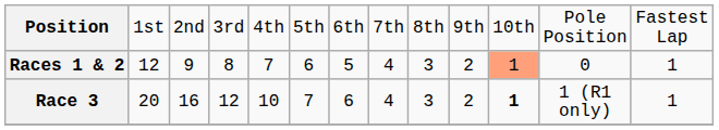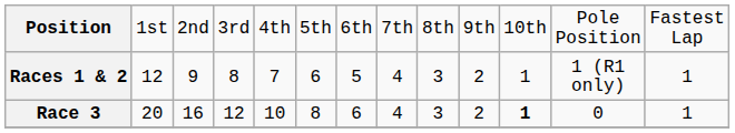 <table class="wikitable" style="font-size:85%; text-align:center">
 <tr>
 <th>Position</th>
 <td>1st</td>
 <td>2nd</td>
 <td>3rd</td>
 <td>4th</td>
 <td>5th</td>
 <td>6th</td>
 <td>7th</td>
 <td>8th</td>
 <td>9th</td>
 <td>10th</td>
 <td>Pole<br>Position</td>
 <td>Fastest<br>Lap</td>
 </tr>
 <tr>
 <th>Races 1 & 2</th>
 <td>12</td>
 <td>9</td>
 <td>8</td>
 <td>7</td>
 <td>6</td>
 <td>5</td>
 <td>4</td>
 <td>3</td>
 <td>2</td>
-<td style="background: lightsalmon;">1</td>
-<td>0</td>
+<td>1</td>
+<td>1 (R1<br>only)</td>
 <td>1</td>
 </tr>
 <tr>
 <th>Race 3</th>
 <td>20</td>
 <td>16</td>
 <td>12</td>
 <td>10</td>
-<td>7</td>
+<td>8</td>
 <td>6</td>
 <td>4</td>
 <td>3</td>
 <td>2</td>
 <td><strong>1</strong></td>
-<td>1 (R1<br>only)</td>
+<td>0</td>
 <td>1</td>
 </tr>
 <tr>
 </tr>
 </table>
